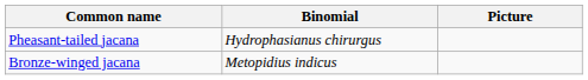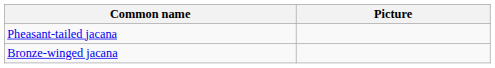 <table width=50% class="wikitable">
 <tr>
 <th width=30%>Common name</th>
-<th width=30%>Binomial</th>
 <th width=20%>Picture</th>
 </tr>
 <tr>
 <td><a href='#'>Pheasant-tailed jacana</a></td>
-<td><em>Hydrophasianus chirurgus</em></td>
 <td></td>
 </tr>
 <tr>
 <td><a href='#'>Bronze-winged jacana</a></td>
-<td><em>Metopidius indicus</em></td>
 <td></td>
 </tr>
 </table>
